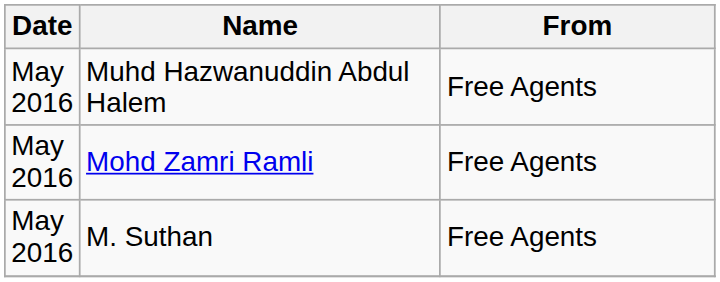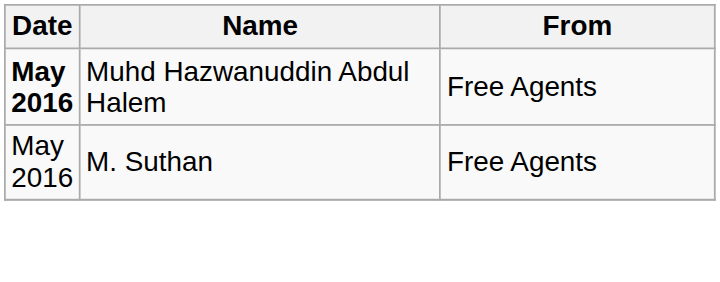 <table class="wikitable sortable">
 <tr>
 <th width= 25>Date</th>
 <th width= 200>Name</th>
 <th width= 150>From</th>
 </tr>
 <tr>
-<td>May 2016</td>
+<td><strong>May 2016</strong></td>
 <td> Muhd Hazwanuddin Abdul Halem</td>
-<td>Free Agents</td>
-</tr>
-<tr>
-<td>May 2016</td>
-<td> <a href='#'>Mohd Zamri Ramli</a></td>
 <td>Free Agents</td>
 </tr>
 <tr>
 <td>May 2016</td>
 <td> M. Suthan</td>
 <td>Free Agents</td>
 </tr>
 <tr>
 </tr>
 </table>
